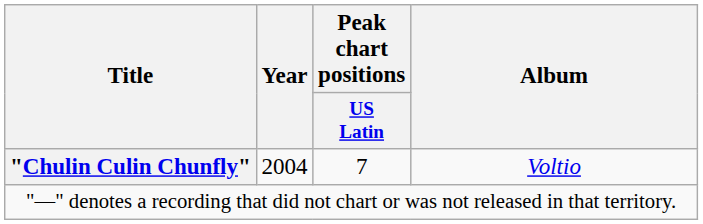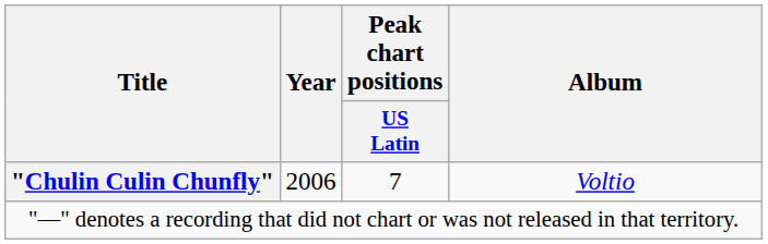 <table class="wikitable plainrowheaders" style="text-align:center;">
 <tr>
 <th rowspan="2" style="width:25,5em;">Title</th>
 <th rowspan="2" style="width:1em;">Year</th>
 <th colspan="1" style="width:2em;">Peak chart positions</th>
 <th rowspan="2" style="width:12em;">Album</th>
 </tr>
 <tr style="font-size:smaller;">
 <th scope="col" style="width:54px;"><a href='#'>US<br>Latin</a><br></th>
 </tr>
 <tr>
 <th scope="row">"<a href='#'>Chulin Culin Chunfly</a>"<br></th>
-<td>2004</td>
+<td>2006</td>
 <td>7</td>
 <td><em><a href='#'>Voltio</a></em></td>
 </tr>
 <tr>
 <td colspan="5" style="font-size:90%">"—" denotes a recording that did not chart or was not released in that territory.</td>
 </tr>
 </table>
